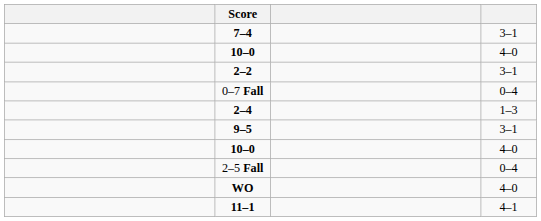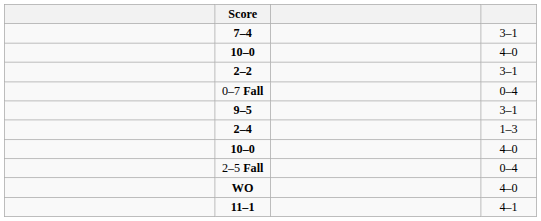 <table class="wikitable" style="text-align: center; ">
 <tr>
 <th align="right" width="270"></th>
 <th width="65">Score</th>
 <th align="left" width="270"></th>
 <th width="65"></th>
 </tr>
 <tr>
 <td align="left"><strong></strong></td>
 <td><strong>7–4</strong></td>
 <td align="left"></td>
 <td>3–1 <strong></strong></td>
 </tr>
 <tr>
 <td align="left"><strong></strong></td>
 <td><strong>10–0</strong></td>
 <td align="left"></td>
 <td>4–0 <strong></strong></td>
 </tr>
 <tr>
 <td align="left"><strong></strong></td>
 <td><strong>2–2</strong></td>
 <td align="left"></td>
 <td>3–1 <strong></strong></td>
 </tr>
 <tr>
 <td align="left"></td>
 <td>0–7 <strong>Fall</strong></td>
 <td align="left"><strong></strong></td>
 <td>0–4 <strong></strong></td>
 </tr>
 <tr>
+<td align="left"><strong></strong></td>
+<td><strong>9–5</strong></td>
+<td align="left"></td>
+<td>3–1 <strong></strong></td>
+</tr>
+<tr>
 <td align="left"></td>
 <td><strong>2–4</strong></td>
 <td align="left"><strong></strong></td>
 <td>1–3 <strong></strong></td>
-</tr>
-<tr>
-<td align="left"><strong></strong></td>
-<td><strong>9–5</strong></td>
-<td align="left"></td>
-<td>3–1 <strong></strong></td>
 </tr>
 <tr>
 <td align="left"><strong></strong></td>
 <td><strong>10–0</strong></td>
 <td align="left"></td>
 <td>4–0 <strong></strong></td>
 </tr>
 <tr>
 <td align="left"></td>
 <td>2–5 <strong>Fall</strong></td>
 <td align="left"><strong></strong></td>
 <td>0–4 <strong></strong></td>
 </tr>
 <tr>
 <td align="left"><strong></strong></td>
 <td><strong>WO</strong></td>
 <td align="left"></td>
 <td>4–0 <strong></strong></td>
 </tr>
 <tr>
 <td align="left"><strong></strong></td>
 <td><strong>11–1</strong></td>
 <td align="left"></td>
 <td>4–1 <strong></strong></td>
 </tr>
 </table>
